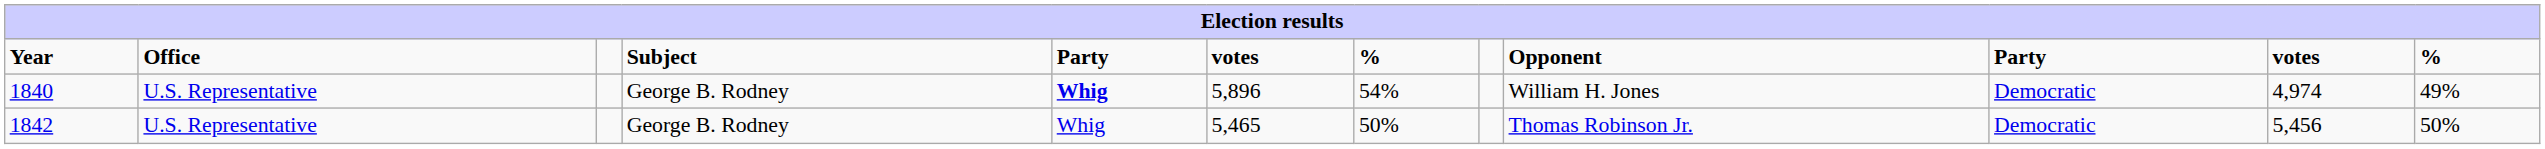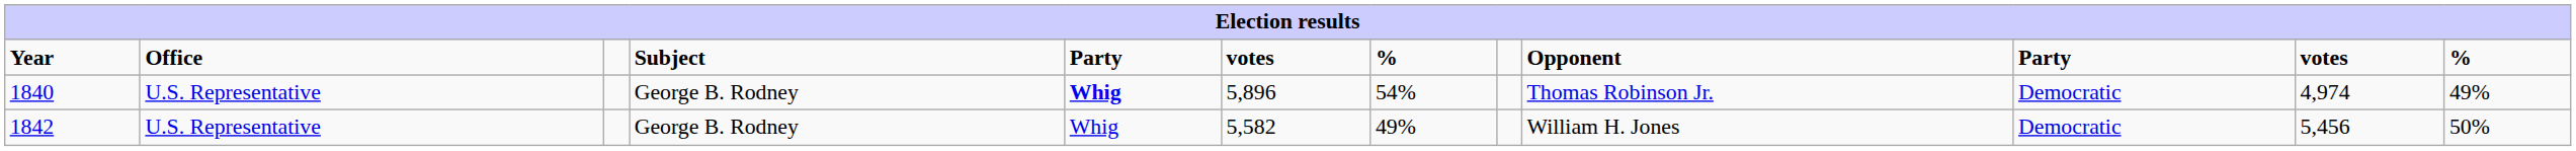 <table class=wikitable style="width: 94%" style="text-align: center;" align="center">
 <tr bgcolor=#cccccc>
 <th colspan=12 style="background: #ccccff;">Election results</th>
 </tr>
 <tr>
 <td><strong>Year</strong></td>
 <td><strong>Office</strong></td>
 <td></td>
 <td><strong>Subject</strong></td>
 <td><strong>Party</strong></td>
 <td><strong>votes</strong></td>
 <td><strong>%</strong></td>
 <td></td>
 <td><strong>Opponent</strong></td>
 <td><strong>Party</strong></td>
 <td><strong>votes</strong></td>
 <td><strong>%</strong></td>
 </tr>
 <tr>
 <td><a href='#'>1840</a></td>
 <td><a href='#'>U.S. Representative</a></td>
 <td></td>
 <td>George B. Rodney</td>
 <td><strong><a href='#'>Whig</a></strong></td>
 <td>5,896</td>
 <td>54%</td>
 <td></td>
-<td>William H. Jones</td>
+<td><a href='#'>Thomas Robinson Jr.</a></td>
 <td><a href='#'>Democratic</a></td>
 <td>4,974</td>
 <td>49%</td>
 </tr>
 <tr>
 <td><a href='#'>1842</a></td>
 <td><a href='#'>U.S. Representative</a></td>
 <td></td>
 <td>George B. Rodney</td>
 <td><a href='#'>Whig</a></td>
-<td>5,465</td>
-<td>50%</td>
+<td>5,582</td>
+<td>49%</td>
 <td></td>
-<td><a href='#'>Thomas Robinson Jr.</a></td>
+<td>William H. Jones</td>
 <td><a href='#'>Democratic</a></td>
 <td>5,456</td>
 <td>50%</td>
 </tr>
 </table>
